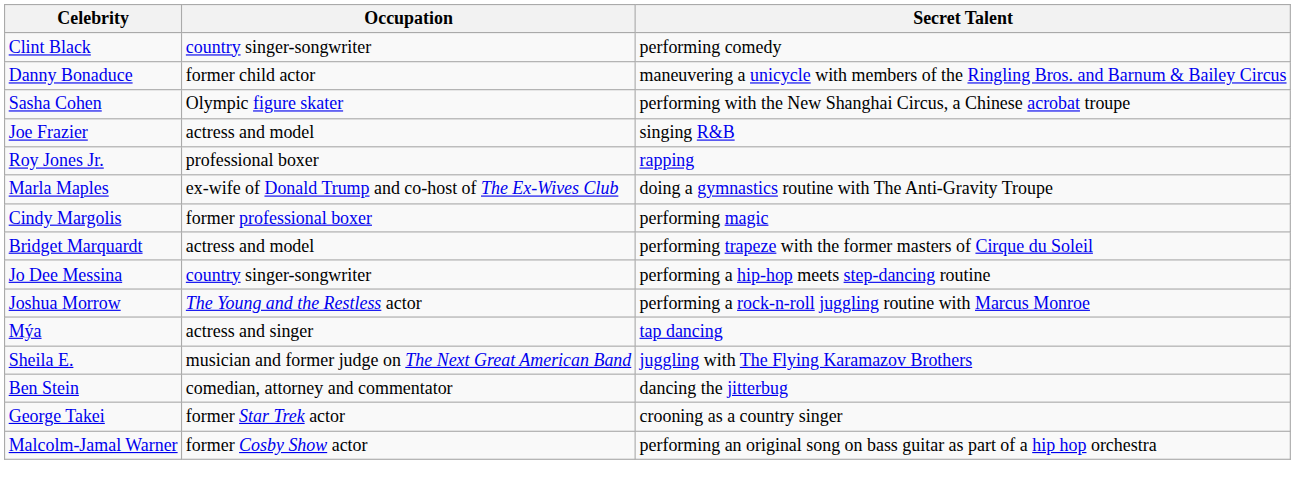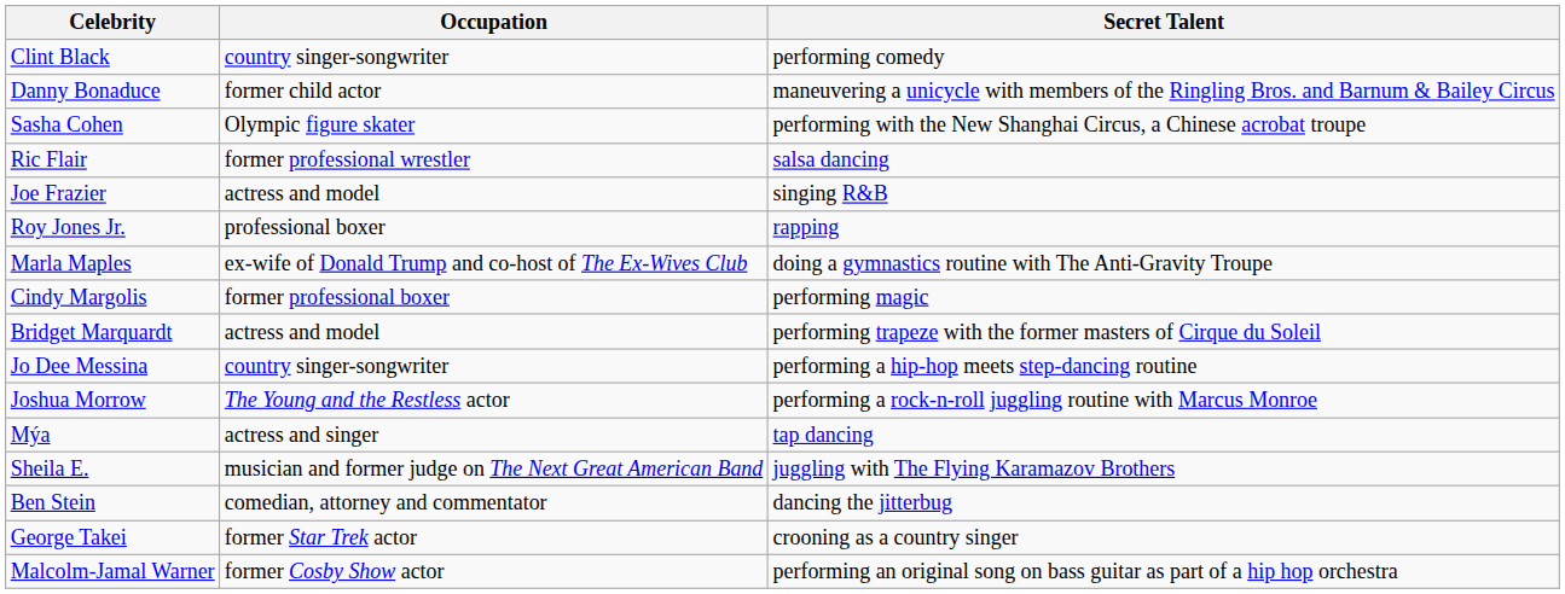 <table class="wikitable">
 <tr>
 <th>Celebrity</th>
 <th>Occupation</th>
 <th>Secret Talent</th>
 </tr>
 <tr>
 <td><a href='#'>Clint Black</a></td>
 <td><a href='#'>country</a> singer-songwriter</td>
 <td>performing comedy</td>
 </tr>
 <tr>
 <td><a href='#'>Danny Bonaduce</a></td>
 <td>former child actor</td>
 <td>maneuvering a <a href='#'>unicycle</a> with members of the <a href='#'>Ringling Bros. and Barnum & Bailey Circus</a></td>
 </tr>
 <tr>
 <td><a href='#'>Sasha Cohen</a></td>
 <td>Olympic <a href='#'>figure skater</a></td>
 <td>performing with the New Shanghai Circus, a Chinese <a href='#'>acrobat</a> troupe</td>
+</tr>
+<tr>
+<td><a href='#'>Ric Flair</a></td>
+<td>former <a href='#'>professional wrestler</a></td>
+<td><a href='#'>salsa dancing</a></td>
 </tr>
 <tr>
 <td><a href='#'>Joe Frazier</a></td>
 <td>actress and model</td>
 <td>singing <a href='#'>R&B</a></td>
 </tr>
 <tr>
 <td><a href='#'>Roy Jones Jr.</a></td>
 <td>professional boxer</td>
 <td><a href='#'>rapping</a></td>
 </tr>
 <tr>
 <td><a href='#'>Marla Maples</a></td>
 <td>ex-wife of <a href='#'>Donald Trump</a> and co-host of <em><a href='#'>The Ex-Wives Club</a></em></td>
 <td>doing a <a href='#'>gymnastics</a> routine with The Anti-Gravity Troupe</td>
 </tr>
 <tr>
 <td><a href='#'>Cindy Margolis</a></td>
 <td>former <a href='#'>professional boxer</a></td>
 <td>performing <a href='#'>magic</a></td>
 </tr>
 <tr>
 <td><a href='#'>Bridget Marquardt</a></td>
 <td>actress and model</td>
 <td>performing <a href='#'>trapeze</a> with the former masters of <a href='#'>Cirque du Soleil</a></td>
 </tr>
 <tr>
 <td><a href='#'>Jo Dee Messina</a></td>
 <td><a href='#'>country</a> singer-songwriter</td>
 <td>performing a <a href='#'>hip-hop</a> meets <a href='#'>step-dancing</a> routine</td>
 </tr>
 <tr>
 <td><a href='#'>Joshua Morrow</a></td>
 <td><em><a href='#'>The Young and the Restless</a></em> actor</td>
 <td>performing a <a href='#'>rock-n-roll</a> <a href='#'>juggling</a> routine with <a href='#'>Marcus Monroe</a></td>
 </tr>
 <tr>
 <td><a href='#'>Mýa</a></td>
 <td>actress and singer</td>
 <td><a href='#'>tap dancing</a></td>
 </tr>
 <tr>
 <td><a href='#'>Sheila E.</a></td>
 <td>musician and former judge on <em><a href='#'>The Next Great American Band</a></em></td>
 <td><a href='#'>juggling</a> with <a href='#'>The Flying Karamazov Brothers</a></td>
 </tr>
 <tr>
 <td><a href='#'>Ben Stein</a></td>
 <td>comedian, attorney and commentator</td>
 <td>dancing the <a href='#'>jitterbug</a></td>
 </tr>
 <tr>
 <td><a href='#'>George Takei</a></td>
 <td>former <em><a href='#'>Star Trek</a></em> actor</td>
 <td>crooning as a country singer</td>
 </tr>
 <tr>
 <td><a href='#'>Malcolm-Jamal Warner</a></td>
 <td>former <em><a href='#'>Cosby Show</a></em> actor</td>
 <td>performing an original song on bass guitar as part of a <a href='#'>hip hop</a> orchestra</td>
 </tr>
 </table>
